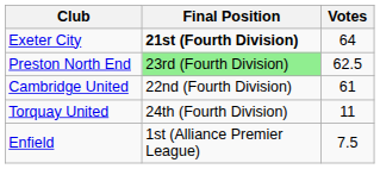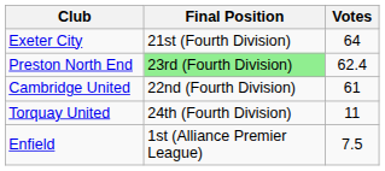 <table class="wikitable" style="text-align:left;">
 <tr>
 <th width=140>Club</th>
 <th width=185>Final Position</th>
 <th width=50>Votes</th>
 </tr>
 <tr>
 <td><a href='#'>Exeter City</a></td>
-<td><strong>21st (Fourth Division)</strong></td>
+<td>21st (Fourth Division)</td>
 <td align=center>64</td>
 </tr>
 <tr>
 <td><a href='#'>Preston North End</a></td>
 <td style="background: lightgreen;">23rd (Fourth Division)</td>
-<td align=center>62.5</td>
+<td align=center>62.4</td>
 </tr>
 <tr>
 <td><a href='#'>Cambridge United</a></td>
 <td>22nd (Fourth Division)</td>
 <td align=center>61</td>
 </tr>
 <tr>
 <td><a href='#'>Torquay United</a></td>
 <td>24th (Fourth Division)</td>
 <td align=center>11</td>
 </tr>
 <tr>
 <td><a href='#'>Enfield</a></td>
 <td>1st (Alliance Premier League)</td>
 <td align=center>7.5</td>
 </tr>
 </table>
